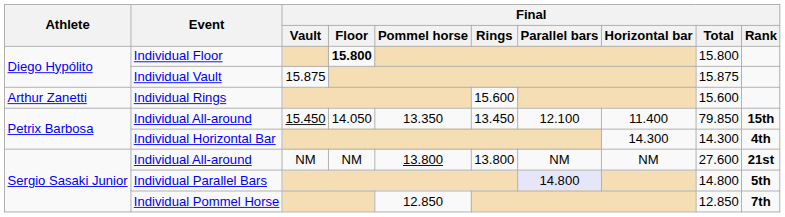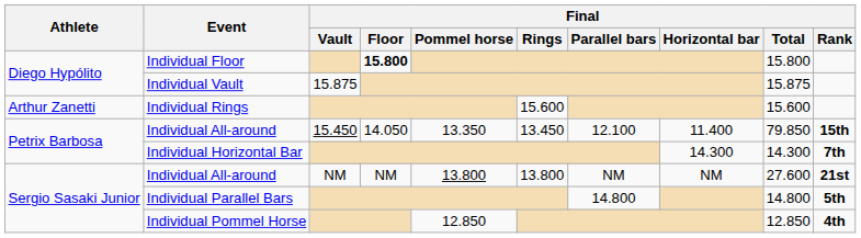 <table class="wikitable" style="font-size:90%">
 <tr>
 <th rowspan="2">Athlete</th>
 <th rowspan="2">Event</th>
 <th colspan = "8">Final</th>
 </tr>
 <tr>
 <th>Vault</th>
 <th>Floor</th>
 <th>Pommel horse</th>
 <th>Rings</th>
 <th>Parallel bars</th>
 <th>Horizontal bar</th>
 <th>Total</th>
 <th>Rank</th>
 </tr>
 <tr>
 <td rowspan=2><a href='#'>Diego Hypólito</a></td>
 <td><a href='#'>Individual Floor</a></td>
 <td bgcolor=wheat></td>
 <td align=center><strong>15.800</strong></td>
 <td colspan=4 bgcolor=wheat></td>
 <td align=center>15.800</td>
 <td align=center></td>
 </tr>
 <tr>
 <td><a href='#'>Individual Vault</a></td>
 <td align=center>15.875</td>
 <td colspan=5 bgcolor=wheat></td>
 <td align=center>15.875</td>
 <td align=center></td>
 </tr>
 <tr>
 <td><a href='#'>Arthur Zanetti</a></td>
 <td><a href='#'>Individual Rings</a></td>
 <td colspan=3 bgcolor=wheat></td>
 <td align=center>15.600</td>
 <td colspan=2 bgcolor=wheat></td>
 <td align=center>15.600</td>
 <td align=center></td>
 </tr>
 <tr>
 <td rowspan=2><a href='#'>Petrix Barbosa</a></td>
 <td><a href='#'>Individual All-around</a></td>
 <td align=center><u>15.450</u></td>
 <td align=center>14.050</td>
 <td align=center>13.350</td>
 <td align=center>13.450</td>
 <td align=center>12.100</td>
 <td align=center>11.400</td>
 <td align=center>79.850</td>
 <td align=center><strong>15th</strong></td>
 </tr>
 <tr>
 <td><a href='#'>Individual Horizontal Bar</a></td>
 <td colspan=5 bgcolor=wheat></td>
 <td align=center>14.300</td>
 <td align=center>14.300</td>
-<td align=center><strong>4th</strong></td>
+<td align=center><strong>7th</strong></td>
 </tr>
 <tr>
 <td rowspan=3><a href='#'>Sergio Sasaki Junior</a></td>
 <td><a href='#'>Individual All-around</a></td>
 <td align=center>NM</td>
 <td align=center>NM</td>
 <td align=center><u>13.800</u></td>
 <td align=center>13.800</td>
 <td align=center>NM</td>
 <td align=center>NM</td>
 <td align=center>27.600</td>
 <td align=center><strong>21st</strong></td>
 </tr>
 <tr>
 <td><a href='#'>Individual Parallel Bars</a></td>
 <td colspan=4 bgcolor=wheat></td>
-<td align=center style="background: lavender;">14.800</td>
+<td align=center>14.800</td>
 <td bgcolor=wheat></td>
 <td align=center>14.800</td>
 <td align=center><strong>5th</strong></td>
 </tr>
 <tr>
 <td><a href='#'>Individual Pommel Horse</a></td>
 <td colspan=2 bgcolor=wheat></td>
 <td align=center>12.850</td>
 <td colspan=3 bgcolor=wheat></td>
 <td align=center>12.850</td>
-<td align=center><strong>7th</strong></td>
+<td align=center><strong>4th</strong></td>
 </tr>
 </table>
